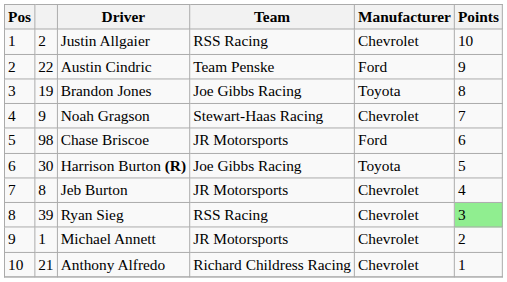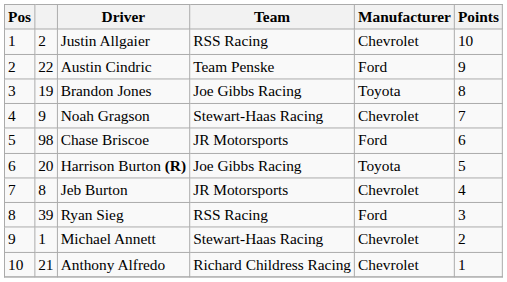 <table class="wikitable" style="font-size:98%">
 <tr>
 <th>Pos</th>
 <th></th>
 <th>Driver</th>
 <th>Team</th>
 <th>Manufacturer</th>
 <th>Points</th>
 </tr>
 <tr>
 <td>1</td>
 <td>2</td>
 <td>Justin Allgaier</td>
 <td>RSS Racing</td>
 <td>Chevrolet</td>
 <td>10</td>
 </tr>
 <tr>
 <td>2</td>
 <td>22</td>
 <td>Austin Cindric</td>
 <td>Team Penske</td>
 <td>Ford</td>
 <td>9</td>
 </tr>
 <tr>
 <td>3</td>
 <td>19</td>
 <td>Brandon Jones</td>
 <td>Joe Gibbs Racing</td>
 <td>Toyota</td>
 <td>8</td>
 </tr>
 <tr>
 <td>4</td>
 <td>9</td>
 <td>Noah Gragson</td>
 <td>Stewart-Haas Racing</td>
 <td>Chevrolet</td>
 <td>7</td>
 </tr>
 <tr>
 <td>5</td>
 <td>98</td>
 <td>Chase Briscoe</td>
 <td>JR Motorsports</td>
 <td>Ford</td>
 <td>6</td>
 </tr>
 <tr>
 <td>6</td>
-<td>30</td>
+<td>20</td>
 <td>Harrison Burton <strong>(R)</strong></td>
 <td>Joe Gibbs Racing</td>
 <td>Toyota</td>
 <td>5</td>
 </tr>
 <tr>
 <td>7</td>
 <td>8</td>
 <td>Jeb Burton</td>
 <td>JR Motorsports</td>
 <td>Chevrolet</td>
 <td>4</td>
 </tr>
 <tr>
 <td>8</td>
 <td>39</td>
 <td>Ryan Sieg</td>
 <td>RSS Racing</td>
-<td>Chevrolet</td>
-<td style="background: lightgreen;">3</td>
+<td>Ford</td>
+<td>3</td>
 </tr>
 <tr>
 <td>9</td>
 <td>1</td>
 <td>Michael Annett</td>
-<td>JR Motorsports</td>
+<td>Stewart-Haas Racing</td>
 <td>Chevrolet</td>
 <td>2</td>
 </tr>
 <tr>
 <td>10</td>
 <td>21</td>
 <td>Anthony Alfredo</td>
 <td>Richard Childress Racing</td>
 <td>Chevrolet</td>
 <td>1</td>
 </tr>
 <tr>
 </tr>
 </table>
